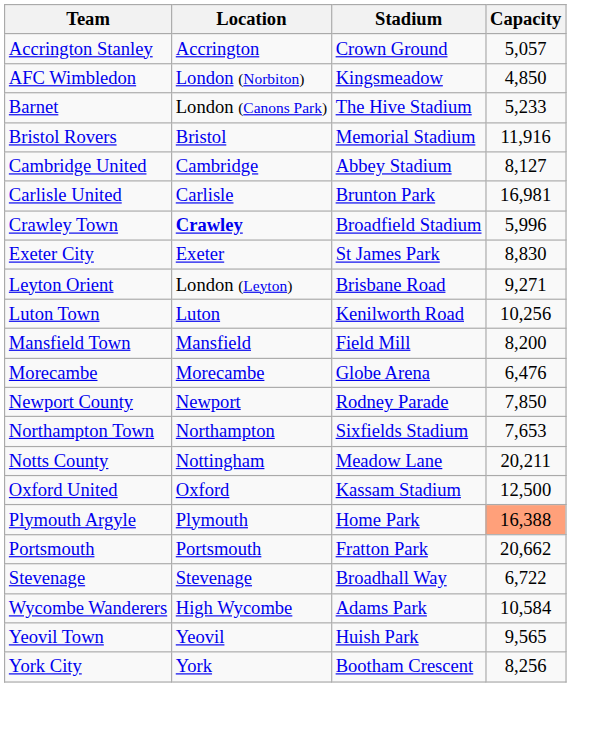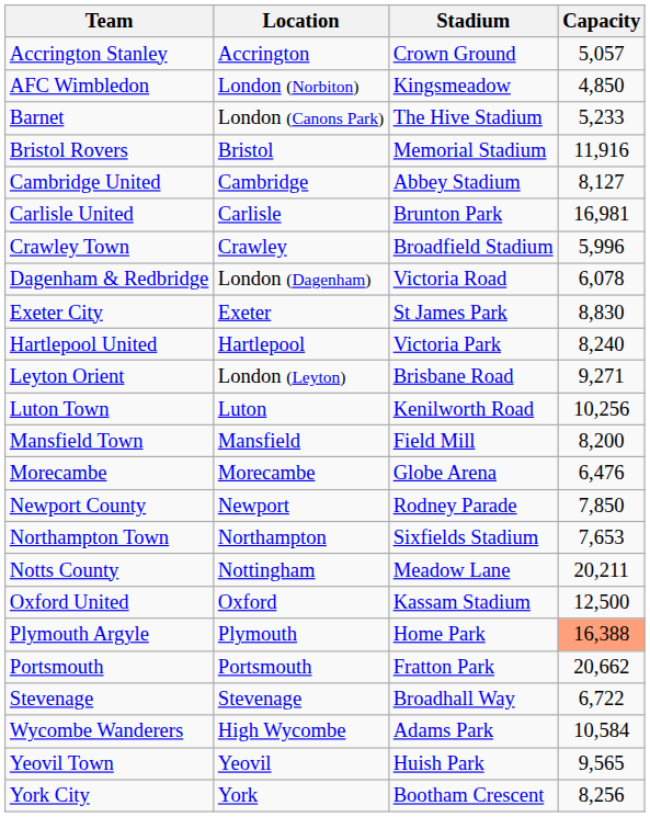 <table class="wikitable sortable">
 <tr>
 <th>Team</th>
 <th>Location</th>
 <th>Stadium</th>
 <th>Capacity</th>
 </tr>
 <tr>
 <td><a href='#'>Accrington Stanley</a></td>
 <td><a href='#'>Accrington</a></td>
 <td><a href='#'>Crown Ground</a></td>
 <td align="center">5,057</td>
 </tr>
 <tr>
 <td><a href='#'>AFC Wimbledon</a></td>
 <td><a href='#'>London</a> <small>(<a href='#'>Norbiton</a>)</small></td>
 <td><a href='#'>Kingsmeadow</a></td>
 <td align="center">4,850</td>
 </tr>
 <tr>
 <td><a href='#'>Barnet</a></td>
 <td>London <small>(<a href='#'>Canons Park</a>)</small></td>
 <td><a href='#'>The Hive Stadium</a></td>
 <td style="text-align:center;">5,233</td>
 </tr>
 <tr>
 <td><a href='#'>Bristol Rovers</a></td>
 <td><a href='#'>Bristol</a></td>
 <td><a href='#'>Memorial Stadium</a></td>
 <td style="text-align:center;">11,916</td>
 </tr>
 <tr>
 <td><a href='#'>Cambridge United</a></td>
 <td><a href='#'>Cambridge</a></td>
 <td><a href='#'>Abbey Stadium</a></td>
 <td style="text-align:center;">8,127</td>
 </tr>
 <tr>
 <td><a href='#'>Carlisle United</a></td>
 <td><a href='#'>Carlisle</a></td>
 <td><a href='#'>Brunton Park</a></td>
 <td style="text-align:center;">16,981</td>
 </tr>
 <tr>
 <td><a href='#'>Crawley Town</a></td>
-<td><strong><a href='#'>Crawley</a></strong></td>
+<td><a href='#'>Crawley</a></td>
 <td><a href='#'>Broadfield Stadium</a></td>
 <td style="text-align:center;">5,996</td>
+</tr>
+<tr>
+<td><a href='#'>Dagenham & Redbridge</a></td>
+<td>London <small>(<a href='#'>Dagenham</a>)</small></td>
+<td><a href='#'>Victoria Road</a></td>
+<td align="center">6,078</td>
 </tr>
 <tr>
 <td><a href='#'>Exeter City</a></td>
 <td><a href='#'>Exeter</a></td>
 <td><a href='#'>St James Park</a></td>
 <td style="text-align:center;">8,830</td>
+</tr>
+<tr>
+<td><a href='#'>Hartlepool United</a></td>
+<td><a href='#'>Hartlepool</a></td>
+<td><a href='#'>Victoria Park</a></td>
+<td style="text-align:center;">8,240</td>
 </tr>
 <tr>
 <td><a href='#'>Leyton Orient</a></td>
 <td>London <small>(<a href='#'>Leyton</a>)</small></td>
 <td><a href='#'>Brisbane Road</a></td>
 <td style="text-align:center;">9,271</td>
 </tr>
 <tr>
 <td><a href='#'>Luton Town</a></td>
 <td><a href='#'>Luton</a></td>
 <td><a href='#'>Kenilworth Road</a></td>
 <td style="text-align:center;">10,256</td>
 </tr>
 <tr>
 <td><a href='#'>Mansfield Town</a></td>
 <td><a href='#'>Mansfield</a></td>
 <td><a href='#'>Field Mill</a></td>
 <td align="center">8,200</td>
 </tr>
 <tr>
 <td><a href='#'>Morecambe</a></td>
 <td><a href='#'>Morecambe</a></td>
 <td><a href='#'>Globe Arena</a></td>
 <td style="text-align:center;">6,476</td>
 </tr>
 <tr>
 <td><a href='#'>Newport County</a></td>
 <td><a href='#'>Newport</a></td>
 <td><a href='#'>Rodney Parade</a></td>
 <td style="text-align:center;">7,850</td>
 </tr>
 <tr>
 <td><a href='#'>Northampton Town</a></td>
 <td><a href='#'>Northampton</a></td>
 <td><a href='#'>Sixfields Stadium</a></td>
 <td style="text-align:center;">7,653</td>
 </tr>
 <tr>
 <td><a href='#'>Notts County</a></td>
 <td><a href='#'>Nottingham</a></td>
 <td><a href='#'>Meadow Lane</a></td>
 <td style="text-align:center;">20,211</td>
 </tr>
 <tr>
 <td><a href='#'>Oxford United</a></td>
 <td><a href='#'>Oxford</a></td>
 <td><a href='#'>Kassam Stadium</a></td>
 <td style="text-align:center;">12,500</td>
 </tr>
 <tr>
 <td><a href='#'>Plymouth Argyle</a></td>
 <td><a href='#'>Plymouth</a></td>
 <td><a href='#'>Home Park</a></td>
 <td style="background: lightsalmon; text-align:center;">16,388</td>
 </tr>
 <tr>
 <td><a href='#'>Portsmouth</a></td>
 <td><a href='#'>Portsmouth</a></td>
 <td><a href='#'>Fratton Park</a></td>
 <td style="text-align:center;">20,662</td>
 </tr>
 <tr>
 <td><a href='#'>Stevenage</a></td>
 <td><a href='#'>Stevenage</a></td>
 <td><a href='#'>Broadhall Way</a></td>
 <td align="center">6,722</td>
 </tr>
 <tr>
 <td><a href='#'>Wycombe Wanderers</a></td>
 <td><a href='#'>High Wycombe</a></td>
 <td><a href='#'>Adams Park</a></td>
 <td align="center">10,584</td>
 </tr>
 <tr>
 <td><a href='#'>Yeovil Town</a></td>
 <td><a href='#'>Yeovil</a></td>
 <td><a href='#'>Huish Park</a></td>
 <td align="center">9,565</td>
 </tr>
 <tr>
 <td><a href='#'>York City</a></td>
 <td><a href='#'>York</a></td>
 <td><a href='#'>Bootham Crescent</a></td>
 <td style="text-align:center;">8,256</td>
 </tr>
 </table>
